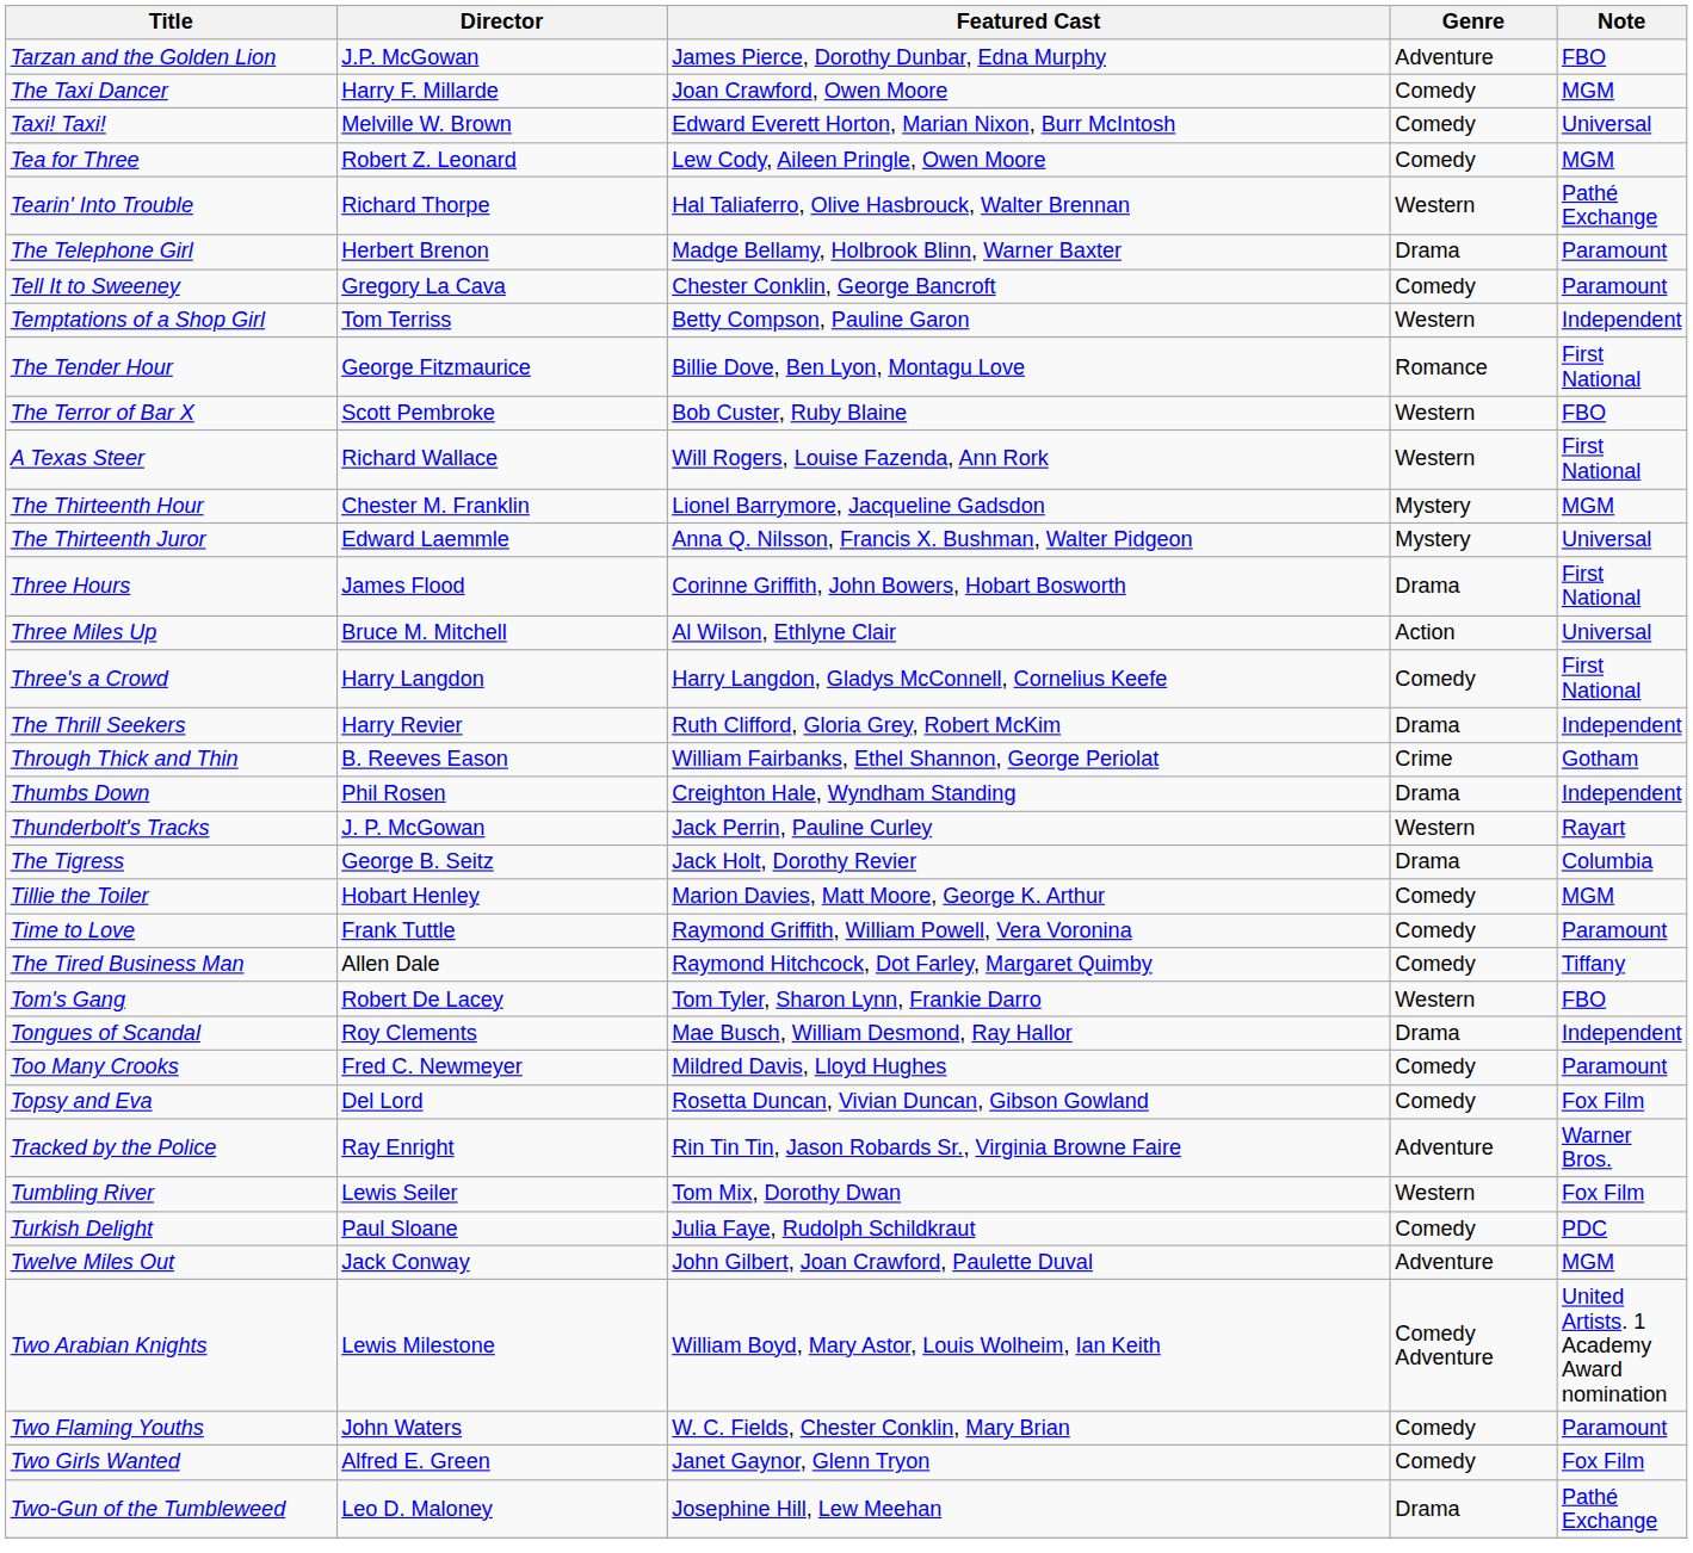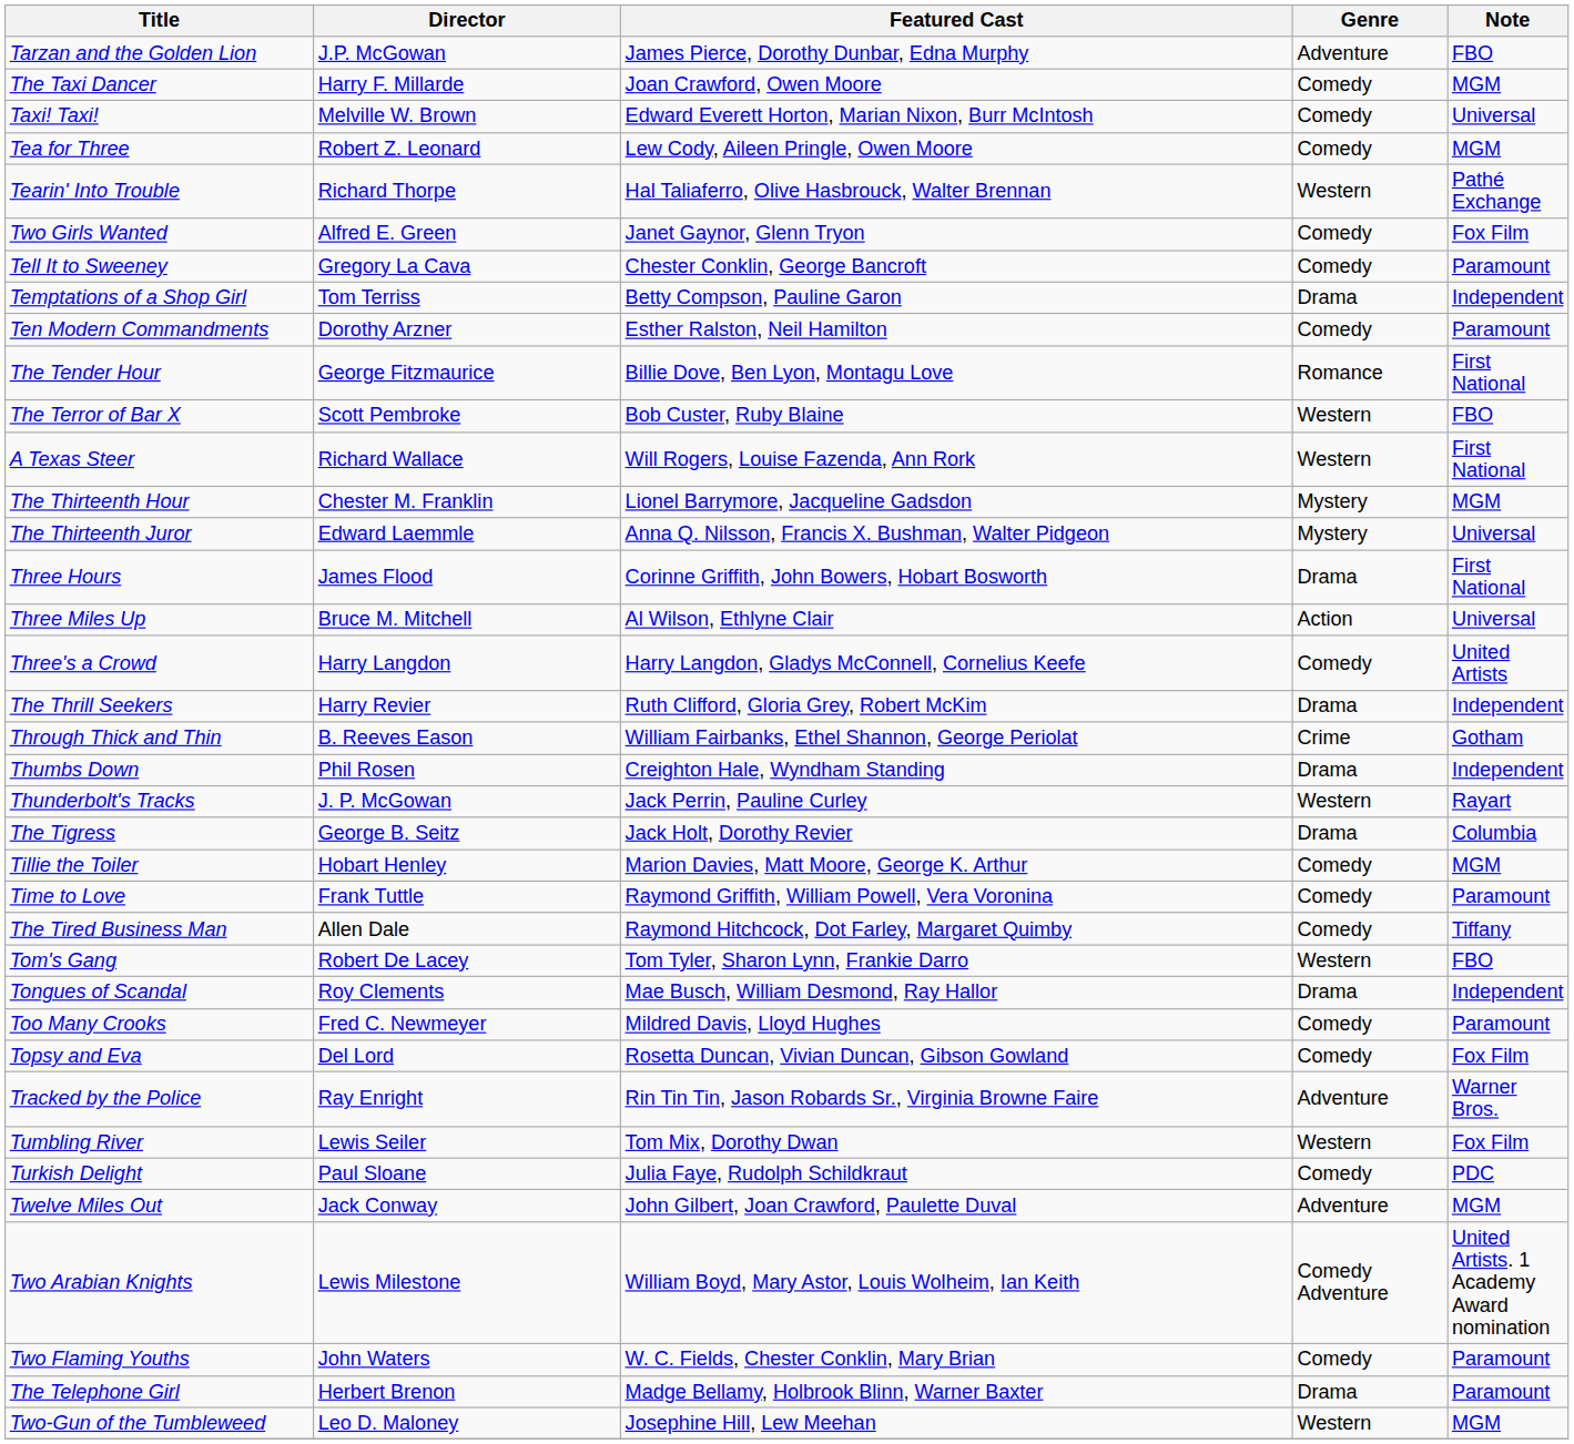 <table class="wikitable">
 <tr>
 <th style="width:20%;">Title</th>
 <th style="width:20%;">Director</th>
 <th style="width:44%;">Featured Cast</th>
 <th style="width:10%;">Genre</th>
 <th style="width:10%;">Note</th>
 </tr>
 <tr>
 <td><em><a href='#'>Tarzan and the Golden Lion</a></em></td>
 <td><a href='#'>J.P. McGowan</a></td>
 <td><a href='#'>James Pierce</a>, <a href='#'>Dorothy Dunbar</a>, <a href='#'>Edna Murphy</a></td>
 <td>Adventure</td>
 <td><a href='#'>FBO</a></td>
 </tr>
 <tr>
 <td><em><a href='#'>The Taxi Dancer</a></em></td>
 <td><a href='#'>Harry F. Millarde</a></td>
 <td><a href='#'>Joan Crawford</a>, <a href='#'>Owen Moore</a></td>
 <td>Comedy</td>
 <td><a href='#'>MGM</a></td>
 </tr>
 <tr>
 <td><em><a href='#'>Taxi! Taxi!</a></em></td>
 <td><a href='#'>Melville W. Brown</a></td>
 <td><a href='#'>Edward Everett Horton</a>, <a href='#'>Marian Nixon</a>, <a href='#'>Burr McIntosh</a></td>
 <td>Comedy</td>
 <td><a href='#'>Universal</a></td>
 </tr>
 <tr>
 <td><em><a href='#'>Tea for Three</a></em></td>
 <td><a href='#'>Robert Z. Leonard</a></td>
 <td><a href='#'>Lew Cody</a>, <a href='#'>Aileen Pringle</a>, <a href='#'>Owen Moore</a></td>
 <td>Comedy</td>
 <td><a href='#'>MGM</a></td>
 </tr>
 <tr>
 <td><em><a href='#'>Tearin' Into Trouble</a></em></td>
 <td><a href='#'>Richard Thorpe</a></td>
 <td><a href='#'>Hal Taliaferro</a>, <a href='#'>Olive Hasbrouck</a>, <a href='#'>Walter Brennan</a></td>
 <td>Western</td>
 <td><a href='#'>Pathé Exchange</a></td>
 </tr>
 <tr>
-<td><em><a href='#'>The Telephone Girl</a></em></td>
-<td><a href='#'>Herbert Brenon</a></td>
-<td><a href='#'>Madge Bellamy</a>, <a href='#'>Holbrook Blinn</a>, <a href='#'>Warner Baxter</a></td>
-<td>Drama</td>
-<td><a href='#'>Paramount</a></td>
+<td><em><a href='#'>Two Girls Wanted</a></em></td>
+<td><a href='#'>Alfred E. Green</a></td>
+<td><a href='#'>Janet Gaynor</a>, <a href='#'>Glenn Tryon</a></td>
+<td>Comedy</td>
+<td><a href='#'>Fox Film</a></td>
 </tr>
 <tr>
 <td><em><a href='#'>Tell It to Sweeney</a></em></td>
 <td><a href='#'>Gregory La Cava</a></td>
 <td><a href='#'>Chester Conklin</a>, <a href='#'>George Bancroft</a></td>
 <td>Comedy</td>
 <td><a href='#'>Paramount</a></td>
 </tr>
 <tr>
 <td><em><a href='#'>Temptations of a Shop Girl</a></em></td>
 <td><a href='#'>Tom Terriss</a></td>
 <td><a href='#'>Betty Compson</a>, <a href='#'>Pauline Garon</a></td>
-<td>Western</td>
+<td>Drama</td>
 <td><a href='#'>Independent</a></td>
+</tr>
+<tr>
+<td><em><a href='#'>Ten Modern Commandments</a></em></td>
+<td><a href='#'>Dorothy Arzner</a></td>
+<td><a href='#'>Esther Ralston</a>, <a href='#'>Neil Hamilton</a></td>
+<td>Comedy</td>
+<td><a href='#'>Paramount</a></td>
 </tr>
 <tr>
 <td><em><a href='#'>The Tender Hour</a></em></td>
 <td><a href='#'>George Fitzmaurice</a></td>
 <td><a href='#'>Billie Dove</a>, <a href='#'>Ben Lyon</a>, <a href='#'>Montagu Love</a></td>
 <td>Romance</td>
 <td><a href='#'>First National</a></td>
 </tr>
 <tr>
 <td><em><a href='#'>The Terror of Bar X</a></em></td>
 <td><a href='#'>Scott Pembroke</a></td>
 <td><a href='#'>Bob Custer</a>, <a href='#'>Ruby Blaine</a></td>
 <td>Western</td>
 <td><a href='#'>FBO</a></td>
 </tr>
 <tr>
 <td><em><a href='#'>A Texas Steer</a></em></td>
 <td><a href='#'>Richard Wallace</a></td>
 <td><a href='#'>Will Rogers</a>, <a href='#'>Louise Fazenda</a>, <a href='#'>Ann Rork</a></td>
 <td>Western</td>
 <td><a href='#'>First National</a></td>
 </tr>
 <tr>
 <td><em><a href='#'>The Thirteenth Hour</a></em></td>
 <td><a href='#'>Chester M. Franklin</a></td>
 <td><a href='#'>Lionel Barrymore</a>, <a href='#'>Jacqueline Gadsdon</a></td>
 <td>Mystery</td>
 <td><a href='#'>MGM</a></td>
 </tr>
 <tr>
 <td><em><a href='#'>The Thirteenth Juror</a></em></td>
 <td><a href='#'>Edward Laemmle</a></td>
 <td><a href='#'>Anna Q. Nilsson</a>, <a href='#'>Francis X. Bushman</a>, <a href='#'>Walter Pidgeon</a></td>
 <td>Mystery</td>
 <td><a href='#'>Universal</a></td>
 </tr>
 <tr>
 <td><em><a href='#'>Three Hours</a></em></td>
 <td><a href='#'>James Flood</a></td>
 <td><a href='#'>Corinne Griffith</a>, <a href='#'>John Bowers</a>, <a href='#'>Hobart Bosworth</a></td>
 <td>Drama</td>
 <td><a href='#'>First National</a></td>
 </tr>
 <tr>
 <td><em><a href='#'>Three Miles Up</a></em></td>
 <td><a href='#'>Bruce M. Mitchell</a></td>
 <td><a href='#'>Al Wilson</a>, <a href='#'>Ethlyne Clair</a></td>
 <td>Action</td>
 <td><a href='#'>Universal</a></td>
 </tr>
 <tr>
 <td><em><a href='#'>Three's a Crowd</a></em></td>
 <td><a href='#'>Harry Langdon</a></td>
 <td><a href='#'>Harry Langdon</a>, <a href='#'>Gladys McConnell</a>, <a href='#'>Cornelius Keefe</a></td>
 <td>Comedy</td>
-<td><a href='#'>First National</a></td>
+<td><a href='#'>United Artists</a></td>
 </tr>
 <tr>
 <td><em><a href='#'>The Thrill Seekers</a></em></td>
 <td><a href='#'>Harry Revier</a></td>
 <td><a href='#'>Ruth Clifford</a>, <a href='#'>Gloria Grey</a>, <a href='#'>Robert McKim</a></td>
 <td>Drama</td>
 <td><a href='#'>Independent</a></td>
 </tr>
 <tr>
 <td><em><a href='#'>Through Thick and Thin</a></em></td>
 <td><a href='#'>B. Reeves Eason</a></td>
 <td><a href='#'>William Fairbanks</a>, <a href='#'>Ethel Shannon</a>, <a href='#'>George Periolat</a></td>
 <td>Crime</td>
 <td><a href='#'>Gotham</a></td>
 </tr>
 <tr>
 <td><em><a href='#'>Thumbs Down</a></em></td>
 <td><a href='#'>Phil Rosen</a></td>
 <td><a href='#'>Creighton Hale</a>, <a href='#'>Wyndham Standing</a></td>
 <td>Drama</td>
 <td><a href='#'>Independent</a></td>
 </tr>
 <tr>
 <td><em><a href='#'>Thunderbolt's Tracks</a></em></td>
 <td><a href='#'>J. P. McGowan</a></td>
 <td><a href='#'>Jack Perrin</a>, <a href='#'>Pauline Curley</a></td>
 <td>Western</td>
 <td><a href='#'>Rayart</a></td>
 </tr>
 <tr>
 <td><em><a href='#'>The Tigress</a></em></td>
 <td><a href='#'>George B. Seitz</a></td>
 <td><a href='#'>Jack Holt</a>, <a href='#'>Dorothy Revier</a></td>
 <td>Drama</td>
 <td><a href='#'>Columbia</a></td>
 </tr>
 <tr>
 <td><em><a href='#'>Tillie the Toiler</a></em></td>
 <td><a href='#'>Hobart Henley</a></td>
 <td><a href='#'>Marion Davies</a>, <a href='#'>Matt Moore</a>, <a href='#'>George K. Arthur</a></td>
 <td>Comedy</td>
 <td><a href='#'>MGM</a></td>
 </tr>
 <tr>
 <td><em><a href='#'>Time to Love</a></em></td>
 <td><a href='#'>Frank Tuttle</a></td>
 <td><a href='#'>Raymond Griffith</a>, <a href='#'>William Powell</a>, <a href='#'>Vera Voronina</a></td>
 <td>Comedy</td>
 <td><a href='#'>Paramount</a></td>
 </tr>
 <tr>
 <td><em><a href='#'>The Tired Business Man</a></em></td>
 <td>Allen Dale</td>
 <td><a href='#'>Raymond Hitchcock</a>, <a href='#'>Dot Farley</a>, <a href='#'>Margaret Quimby</a></td>
 <td>Comedy</td>
 <td><a href='#'>Tiffany</a></td>
 </tr>
 <tr>
 <td><em><a href='#'>Tom's Gang</a></em></td>
 <td><a href='#'>Robert De Lacey</a></td>
 <td><a href='#'>Tom Tyler</a>, <a href='#'>Sharon Lynn</a>, <a href='#'>Frankie Darro</a></td>
 <td>Western</td>
 <td><a href='#'>FBO</a></td>
 </tr>
 <tr>
 <td><em><a href='#'>Tongues of Scandal</a></em></td>
 <td><a href='#'>Roy Clements</a></td>
 <td><a href='#'>Mae Busch</a>, <a href='#'>William Desmond</a>, <a href='#'>Ray Hallor</a></td>
 <td>Drama</td>
 <td><a href='#'>Independent</a></td>
 </tr>
 <tr>
 <td><em><a href='#'>Too Many Crooks</a></em></td>
 <td><a href='#'>Fred C. Newmeyer</a></td>
 <td><a href='#'>Mildred Davis</a>, <a href='#'>Lloyd Hughes</a></td>
 <td>Comedy</td>
 <td><a href='#'>Paramount</a></td>
 </tr>
 <tr>
 <td><em><a href='#'>Topsy and Eva</a></em></td>
 <td><a href='#'>Del Lord</a></td>
 <td><a href='#'>Rosetta Duncan</a>, <a href='#'>Vivian Duncan</a>, <a href='#'>Gibson Gowland</a></td>
 <td>Comedy</td>
 <td><a href='#'>Fox Film</a></td>
 </tr>
 <tr>
 <td><em><a href='#'>Tracked by the Police</a></em></td>
 <td><a href='#'>Ray Enright</a></td>
 <td><a href='#'>Rin Tin Tin</a>, <a href='#'>Jason Robards Sr.</a>, <a href='#'>Virginia Browne Faire</a></td>
 <td>Adventure</td>
 <td><a href='#'>Warner Bros.</a></td>
 </tr>
 <tr>
 <td><em><a href='#'>Tumbling River</a></em></td>
 <td><a href='#'>Lewis Seiler</a></td>
 <td><a href='#'>Tom Mix</a>, <a href='#'>Dorothy Dwan</a></td>
 <td>Western</td>
 <td><a href='#'>Fox Film</a></td>
 </tr>
 <tr>
 <td><em><a href='#'>Turkish Delight</a></em></td>
 <td><a href='#'>Paul Sloane</a></td>
 <td><a href='#'>Julia Faye</a>, <a href='#'>Rudolph Schildkraut</a></td>
 <td>Comedy</td>
 <td><a href='#'>PDC</a></td>
 </tr>
 <tr>
 <td><em><a href='#'>Twelve Miles Out</a></em></td>
 <td><a href='#'>Jack Conway</a></td>
 <td><a href='#'>John Gilbert</a>, <a href='#'>Joan Crawford</a>, <a href='#'>Paulette Duval</a></td>
 <td>Adventure</td>
 <td><a href='#'>MGM</a></td>
 </tr>
 <tr>
 <td><em><a href='#'>Two Arabian Knights</a></em></td>
 <td><a href='#'>Lewis Milestone</a></td>
 <td><a href='#'>William Boyd</a>, <a href='#'>Mary Astor</a>, <a href='#'>Louis Wolheim</a>, <a href='#'>Ian Keith</a></td>
 <td>Comedy Adventure</td>
 <td><a href='#'>United Artists</a>. 1 Academy Award nomination</td>
 </tr>
 <tr>
 <td><em><a href='#'>Two Flaming Youths</a></em></td>
 <td><a href='#'>John Waters</a></td>
 <td><a href='#'>W. C. Fields</a>, <a href='#'>Chester Conklin</a>, <a href='#'>Mary Brian</a></td>
 <td>Comedy</td>
 <td><a href='#'>Paramount</a></td>
 </tr>
 <tr>
-<td><em><a href='#'>Two Girls Wanted</a></em></td>
-<td><a href='#'>Alfred E. Green</a></td>
-<td><a href='#'>Janet Gaynor</a>, <a href='#'>Glenn Tryon</a></td>
-<td>Comedy</td>
-<td><a href='#'>Fox Film</a></td>
+<td><em><a href='#'>The Telephone Girl</a></em></td>
+<td><a href='#'>Herbert Brenon</a></td>
+<td><a href='#'>Madge Bellamy</a>, <a href='#'>Holbrook Blinn</a>, <a href='#'>Warner Baxter</a></td>
+<td>Drama</td>
+<td><a href='#'>Paramount</a></td>
 </tr>
 <tr>
 <td><em><a href='#'>Two-Gun of the Tumbleweed</a></em></td>
 <td><a href='#'>Leo D. Maloney</a></td>
 <td><a href='#'>Josephine Hill</a>, <a href='#'>Lew Meehan</a></td>
-<td>Drama</td>
-<td><a href='#'>Pathé Exchange</a></td>
+<td>Western</td>
+<td><a href='#'>MGM</a></td>
 </tr>
 <tr>
 </tr>
 </table>
